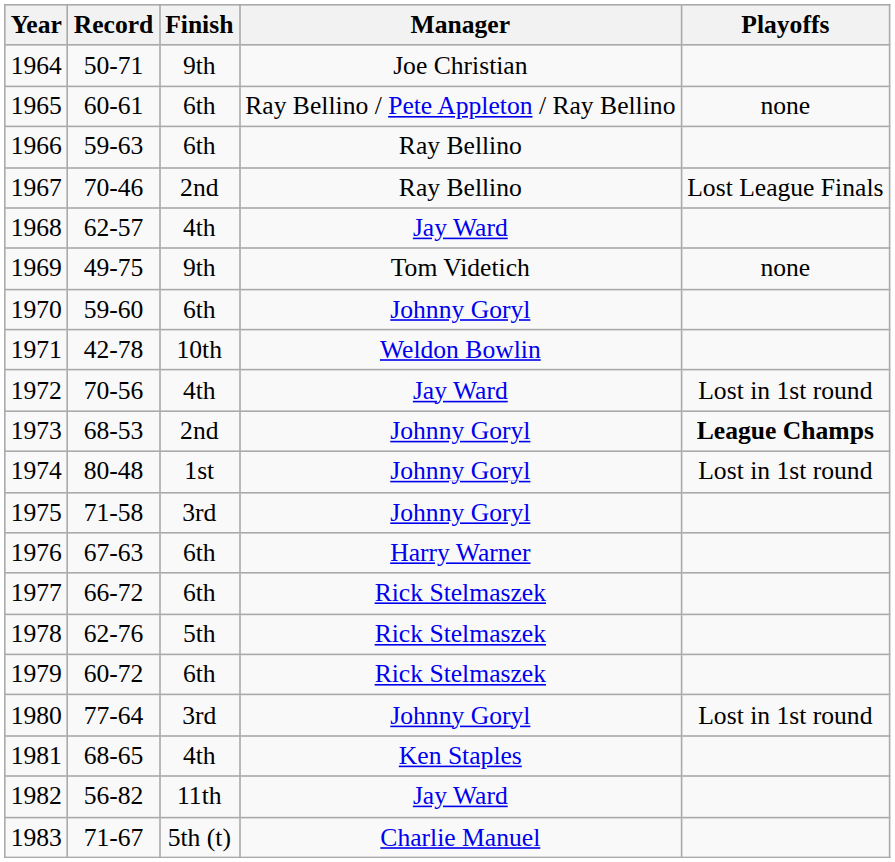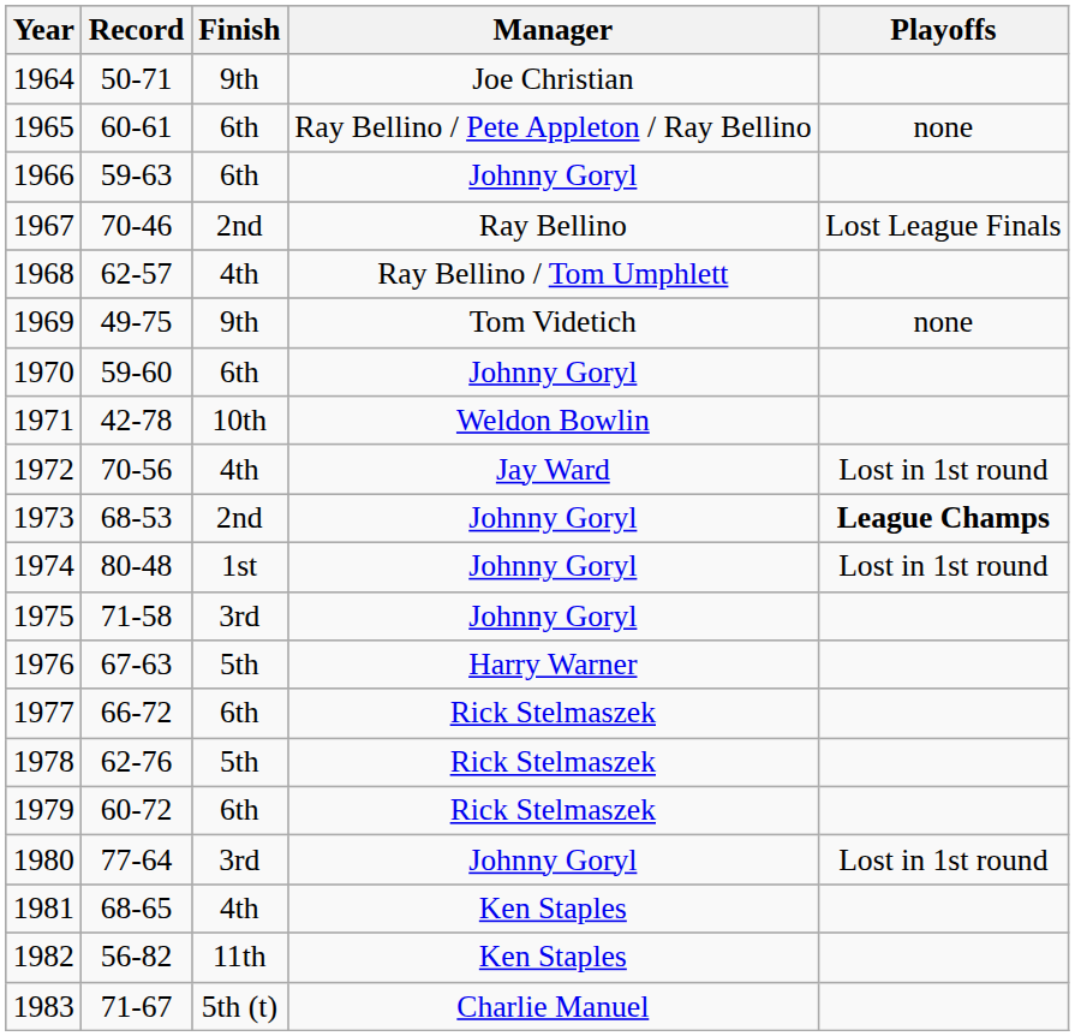 <table class="wikitable">
 <tr style="background: #F2F2F2;">
 <th>Year</th>
 <th>Record</th>
 <th>Finish</th>
 <th>Manager</th>
 <th>Playoffs</th>
 </tr>
 <tr align=center>
 <td>1964</td>
 <td>50-71</td>
 <td>9th</td>
 <td>Joe Christian</td>
 <td></td>
 </tr>
 <tr align=center>
 <td>1965</td>
 <td>60-61</td>
 <td>6th</td>
 <td>Ray Bellino / <a href='#'>Pete Appleton</a> / Ray Bellino</td>
 <td>none</td>
 </tr>
 <tr align=center>
 <td>1966</td>
 <td>59-63</td>
 <td>6th</td>
-<td>Ray Bellino</td>
+<td><a href='#'>Johnny Goryl</a></td>
 <td></td>
 </tr>
 <tr align=center>
 <td>1967</td>
 <td>70-46</td>
 <td>2nd</td>
 <td>Ray Bellino</td>
 <td>Lost League Finals</td>
 </tr>
 <tr align=center>
 <td>1968</td>
 <td>62-57</td>
 <td>4th</td>
-<td><a href='#'>Jay Ward</a></td>
+<td>Ray Bellino / <a href='#'>Tom Umphlett</a></td>
 <td></td>
 </tr>
 <tr align=center>
 <td>1969</td>
 <td>49-75</td>
 <td>9th</td>
 <td>Tom Videtich</td>
 <td>none</td>
 </tr>
 <tr align=center>
 <td>1970</td>
 <td>59-60</td>
 <td>6th</td>
 <td><a href='#'>Johnny Goryl</a></td>
 <td></td>
 </tr>
 <tr align=center>
 <td>1971</td>
 <td>42-78</td>
 <td>10th</td>
 <td><a href='#'>Weldon Bowlin</a></td>
 <td></td>
 </tr>
 <tr align=center>
 <td>1972</td>
 <td>70-56</td>
 <td>4th</td>
 <td><a href='#'>Jay Ward</a></td>
 <td>Lost in 1st round</td>
 </tr>
 <tr align=center>
 <td>1973</td>
 <td>68-53</td>
 <td>2nd</td>
 <td><a href='#'>Johnny Goryl</a></td>
 <td><strong>League Champs</strong></td>
 </tr>
 <tr align=center>
 <td>1974</td>
 <td>80-48</td>
 <td>1st</td>
 <td><a href='#'>Johnny Goryl</a></td>
 <td>Lost in 1st round</td>
 </tr>
 <tr align=center>
 <td>1975</td>
 <td>71-58</td>
 <td>3rd</td>
 <td><a href='#'>Johnny Goryl</a></td>
 <td></td>
 </tr>
 <tr align=center>
 <td>1976</td>
 <td>67-63</td>
-<td>6th</td>
+<td>5th</td>
 <td><a href='#'>Harry Warner</a></td>
 <td></td>
 </tr>
 <tr align=center>
 <td>1977</td>
 <td>66-72</td>
 <td>6th</td>
 <td><a href='#'>Rick Stelmaszek</a></td>
 <td></td>
 </tr>
 <tr align=center>
 <td>1978</td>
 <td>62-76</td>
 <td>5th</td>
 <td><a href='#'>Rick Stelmaszek</a></td>
 <td></td>
 </tr>
 <tr align=center>
 <td>1979</td>
 <td>60-72</td>
 <td>6th</td>
 <td><a href='#'>Rick Stelmaszek</a></td>
 <td></td>
 </tr>
 <tr align=center>
 <td>1980</td>
 <td>77-64</td>
 <td>3rd</td>
 <td><a href='#'>Johnny Goryl</a></td>
 <td>Lost in 1st round</td>
 </tr>
 <tr align=center>
 <td>1981</td>
 <td>68-65</td>
 <td>4th</td>
 <td><a href='#'>Ken Staples</a></td>
 <td></td>
 </tr>
 <tr align=center>
 <td>1982</td>
 <td>56-82</td>
 <td>11th</td>
-<td><a href='#'>Jay Ward</a></td>
+<td><a href='#'>Ken Staples</a></td>
 <td></td>
 </tr>
 <tr align=center>
 <td>1983</td>
 <td>71-67</td>
 <td>5th (t)</td>
 <td><a href='#'>Charlie Manuel</a></td>
 <td></td>
 </tr>
 <tr align=center>
 </tr>
 </table>
